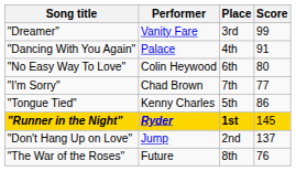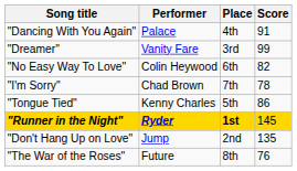 <table class="sortable wikitable">
 <tr>
 <th>Song title</th>
 <th>Performer</th>
 <th>Place</th>
 <th>Score</th>
 </tr>
 <tr>
+<td>"Dancing With You Again"</td>
+<td><a href='#'>Palace</a></td>
+<td>4th</td>
+<td>91</td>
+</tr>
+<tr>
 <td>"Dreamer"</td>
 <td><a href='#'>Vanity Fare</a></td>
 <td>3rd</td>
 <td>99</td>
 </tr>
 <tr>
-<td>"Dancing With You Again"</td>
-<td><a href='#'>Palace</a></td>
-<td>4th</td>
-<td>91</td>
-</tr>
-<tr>
 <td>"No Easy Way To Love"</td>
 <td>Colin Heywood</td>
 <td>6th</td>
-<td>80</td>
+<td>82</td>
 </tr>
 <tr>
 <td>"I'm Sorry"</td>
 <td>Chad Brown</td>
 <td>7th</td>
-<td>77</td>
+<td>78</td>
 </tr>
 <tr>
 <td>"Tongue Tied"</td>
 <td>Kenny Charles</td>
 <td>5th</td>
 <td>86</td>
 </tr>
 <tr style="background:gold;">
 <td><strong><em>"Runner in the Night"</em></strong></td>
 <td><strong><em><a href='#'>Ryder</a></em></strong></td>
 <td><strong>1st</strong></td>
 <td>145</td>
 </tr>
 <tr>
 <td>"Don't Hang Up on Love"</td>
 <td><a href='#'>Jump</a></td>
 <td>2nd</td>
-<td>137</td>
+<td>135</td>
 </tr>
 <tr>
 <td>"The War of the Roses"</td>
 <td>Future</td>
 <td>8th</td>
 <td>76</td>
 </tr>
 </table>
